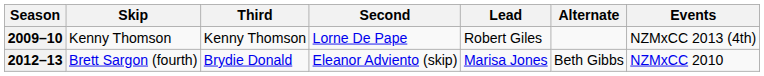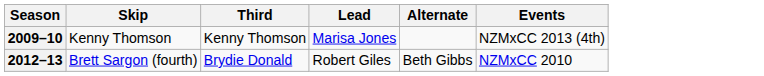 <table class="wikitable">
 <tr>
 <th scope="col">Season</th>
 <th scope="col">Skip</th>
 <th scope="col">Third</th>
-<th scope="col">Second</th>
 <th scope="col">Lead</th>
 <th scope="col">Alternate</th>
 <th scope="col">Events</th>
 </tr>
 <tr>
 <th scope="row">2009–10</th>
 <td>Kenny Thomson</td>
 <td>Kenny Thomson</td>
-<td><a href='#'>Lorne De Pape</a></td>
-<td>Robert Giles</td>
+<td><a href='#'>Marisa Jones</a></td>
 <td></td>
 <td>NZMxCC 2013 (4th)</td>
 </tr>
 <tr>
 <th scope="row">2012–13</th>
 <td><a href='#'>Brett Sargon</a> (fourth)</td>
 <td><a href='#'>Brydie Donald</a></td>
-<td><a href='#'>Eleanor Adviento</a> (skip)</td>
-<td><a href='#'>Marisa Jones</a></td>
+<td>Robert Giles</td>
 <td>Beth Gibbs</td>
 <td><a href='#'>NZMxCC</a> 2010 </td>
 </tr>
 </table>
